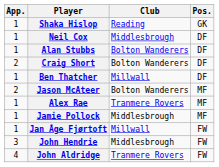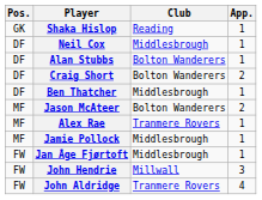 <table class="wikitable plainrowheaders" style="text-align: left">
 <tr>
-<th scope=col>App.</th>
+<th scope=col>Pos.</th>
 <th scope=col>Player</th>
 <th scope=col>Club</th>
-<th scope=col>Pos.</th>
+<th scope=col>App.</th>
 </tr>
 <tr>
-<td style=text-align:center>1</td>
+<td style=text-align:center>GK</td>
 <th scope=row><a href='#'>Shaka Hislop</a></th>
 <td><a href='#'>Reading</a></td>
-<td style=text-align:center>GK</td>
+<td style=text-align:center>1</td>
 </tr>
 <tr>
-<td style=text-align:center>1</td>
+<td style=text-align:center>DF</td>
 <th scope=row><a href='#'>Neil Cox</a></th>
 <td><a href='#'>Middlesbrough</a></td>
-<td style=text-align:center>DF</td>
+<td style=text-align:center>1</td>
 </tr>
 <tr>
-<td style=text-align:center>1</td>
+<td style=text-align:center>DF</td>
 <th scope=row><a href='#'>Alan Stubbs</a></th>
 <td><a href='#'>Bolton Wanderers</a></td>
-<td style=text-align:center>DF</td>
+<td style=text-align:center>1</td>
 </tr>
 <tr>
-<td style=text-align:center>2</td>
+<td style=text-align:center>DF</td>
 <th scope=row><a href='#'>Craig Short</a> </th>
 <td>Bolton Wanderers</td>
-<td style=text-align:center>DF</td>
+<td style=text-align:center>2</td>
 </tr>
 <tr>
+<td style=text-align:center>DF</td>
+<th scope=row><a href='#'>Ben Thatcher</a></th>
+<td>Middlesbrough</td>
 <td style=text-align:center>1</td>
-<th scope=row><a href='#'>Ben Thatcher</a></th>
-<td><a href='#'>Millwall</a></td>
-<td style=text-align:center>DF</td>
 </tr>
 <tr>
-<td style=text-align:center>2</td>
+<td style=text-align:center>MF</td>
 <th scope=row><a href='#'>Jason McAteer</a> </th>
 <td>Bolton Wanderers</td>
-<td style=text-align:center>MF</td>
+<td style=text-align:center>2</td>
 </tr>
 <tr>
-<td style=text-align:center>1</td>
+<td style=text-align:center>MF</td>
 <th scope=row><a href='#'>Alex Rae</a></th>
 <td><a href='#'>Tranmere Rovers</a></td>
-<td style=text-align:center>MF</td>
+<td style=text-align:center>1</td>
 </tr>
 <tr>
-<td style=text-align:center>1</td>
+<td style=text-align:center>MF</td>
 <th scope=row><a href='#'>Jamie Pollock</a></th>
 <td>Middlesbrough</td>
-<td style=text-align:center>MF</td>
+<td style=text-align:center>1</td>
 </tr>
 <tr>
+<td style=text-align:center>FW</td>
+<th scope=row><a href='#'>Jan Åge Fjørtoft</a></th>
+<td>Middlesbrough</td>
 <td style=text-align:center>1</td>
-<th scope=row><a href='#'>Jan Åge Fjørtoft</a></th>
-<td><a href='#'>Millwall</a></td>
-<td style=text-align:center>FW</td>
 </tr>
 <tr>
+<td style=text-align:center>FW</td>
+<th scope=row><a href='#'>John Hendrie</a> </th>
+<td><a href='#'>Millwall</a></td>
 <td style=text-align:center>3</td>
-<th scope=row><a href='#'>John Hendrie</a> </th>
-<td>Middlesbrough</td>
-<td style=text-align:center>FW</td>
 </tr>
 <tr>
-<td style=text-align:center>4</td>
+<td style=text-align:center>FW</td>
 <th scope=row><a href='#'>John Aldridge</a> </th>
 <td><a href='#'>Tranmere Rovers</a></td>
-<td style=text-align:center>FW</td>
+<td style=text-align:center>4</td>
 </tr>
 </table>
